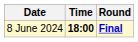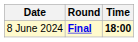 <table class="wikitable">
 <tr>
 <th>Date</th>
+<th>Round</th>
 <th>Time</th>
-<th>Round</th>
 </tr>
 <tr style=background:lemonchiffon>
 <td>8 June 2024</td>
+<td><strong><a href='#'>Final</a></strong></td>
 <td><strong>18:00</strong></td>
-<td><strong><a href='#'>Final</a></strong></td>
 </tr>
 </table>
